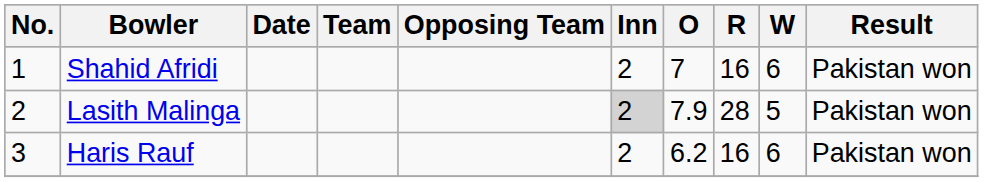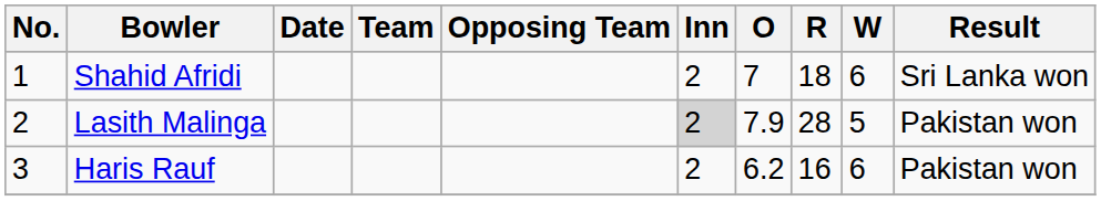 <table class="wikitable sortable">
 <tr>
 <th>No.</th>
 <th>Bowler</th>
 <th>Date</th>
 <th>Team</th>
 <th>Opposing Team</th>
 <th scope="col" style="width:20px;">Inn</th>
 <th scope="col" style="width:20px;">O</th>
 <th scope="col" style="width:20px;">R</th>
 <th scope="col" style="width:20px;">W</th>
 <th>Result</th>
 </tr>
 <tr>
 <td>1</td>
 <td><a href='#'>Shahid Afridi</a></td>
 <td></td>
 <td></td>
 <td></td>
 <td>2</td>
 <td>7</td>
-<td>16</td>
+<td>18</td>
 <td>6</td>
-<td>Pakistan won</td>
+<td>Sri Lanka won</td>
 </tr>
 <tr>
 <td>2</td>
 <td><a href='#'>Lasith Malinga</a></td>
 <td></td>
 <td></td>
 <td></td>
 <td style="background: lightgrey;">2</td>
 <td>7.9</td>
 <td>28</td>
 <td>5</td>
 <td>Pakistan won</td>
 </tr>
 <tr>
 <td>3</td>
 <td><a href='#'>Haris Rauf</a></td>
 <td></td>
 <td></td>
 <td></td>
 <td>2</td>
 <td>6.2</td>
 <td>16</td>
 <td>6</td>
 <td>Pakistan won</td>
 </tr>
 <tr>
 </tr>
 </table>
